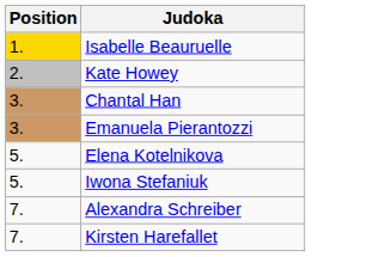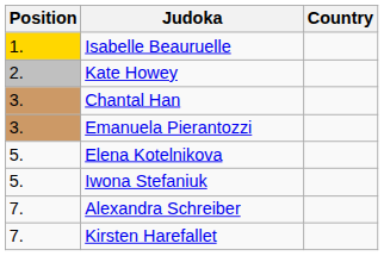 <table class=wikitable>
 <tr>
 <th width=10>Position</th>
 <th width=200>Judoka</th>
+<th width=10>Country</th>
 </tr>
 <tr>
 <td bgcolor=gold>1.</td>
 <td><a href='#'>Isabelle Beauruelle</a></td>
+<td></td>
 </tr>
 <tr>
 <td bgcolor=silver>2.</td>
 <td><a href='#'>Kate Howey</a></td>
+<td></td>
 </tr>
 <tr>
 <td bgcolor=CC9966>3.</td>
 <td><a href='#'>Chantal Han</a></td>
+<td></td>
 </tr>
 <tr>
 <td bgcolor=CC9966>3.</td>
 <td><a href='#'>Emanuela Pierantozzi</a></td>
+<td></td>
 </tr>
 <tr>
 <td>5.</td>
 <td><a href='#'>Elena Kotelnikova</a></td>
+<td></td>
 </tr>
 <tr>
 <td>5.</td>
 <td><a href='#'>Iwona Stefaniuk</a></td>
+<td></td>
 </tr>
 <tr>
 <td>7.</td>
 <td><a href='#'>Alexandra Schreiber</a></td>
+<td></td>
 </tr>
 <tr>
 <td>7.</td>
 <td><a href='#'>Kirsten Harefallet</a></td>
+<td></td>
 </tr>
 </table>
